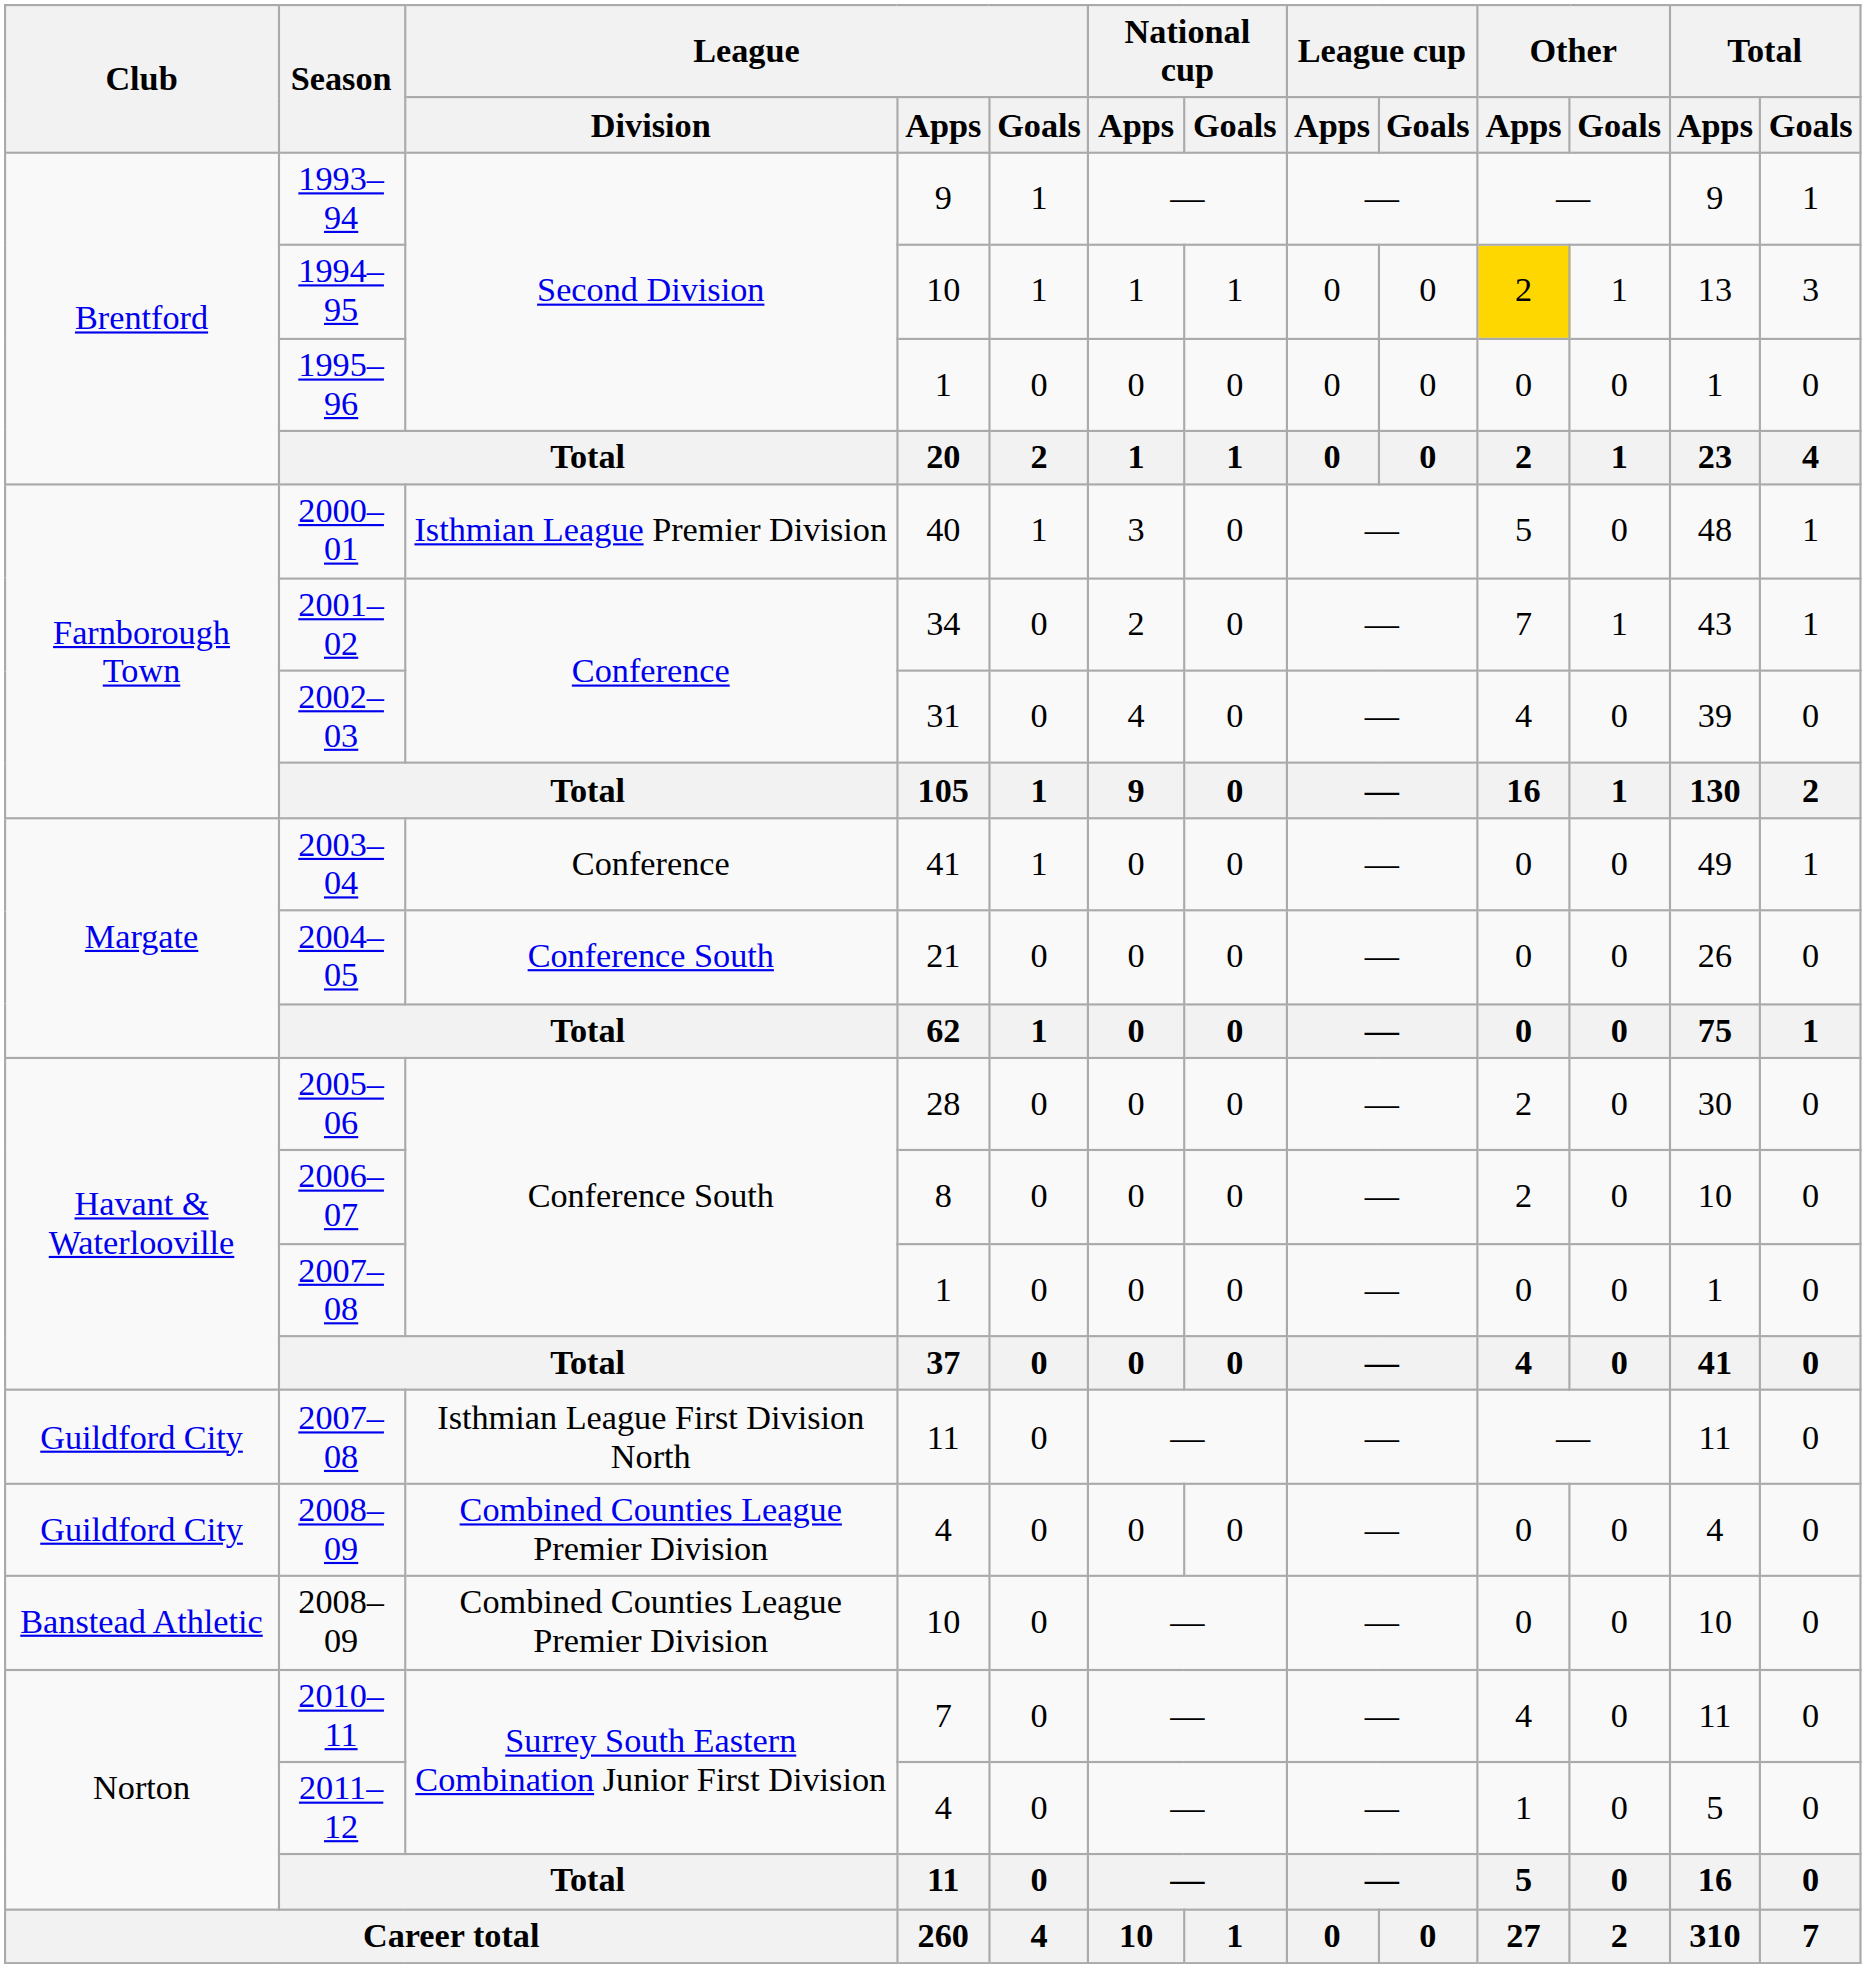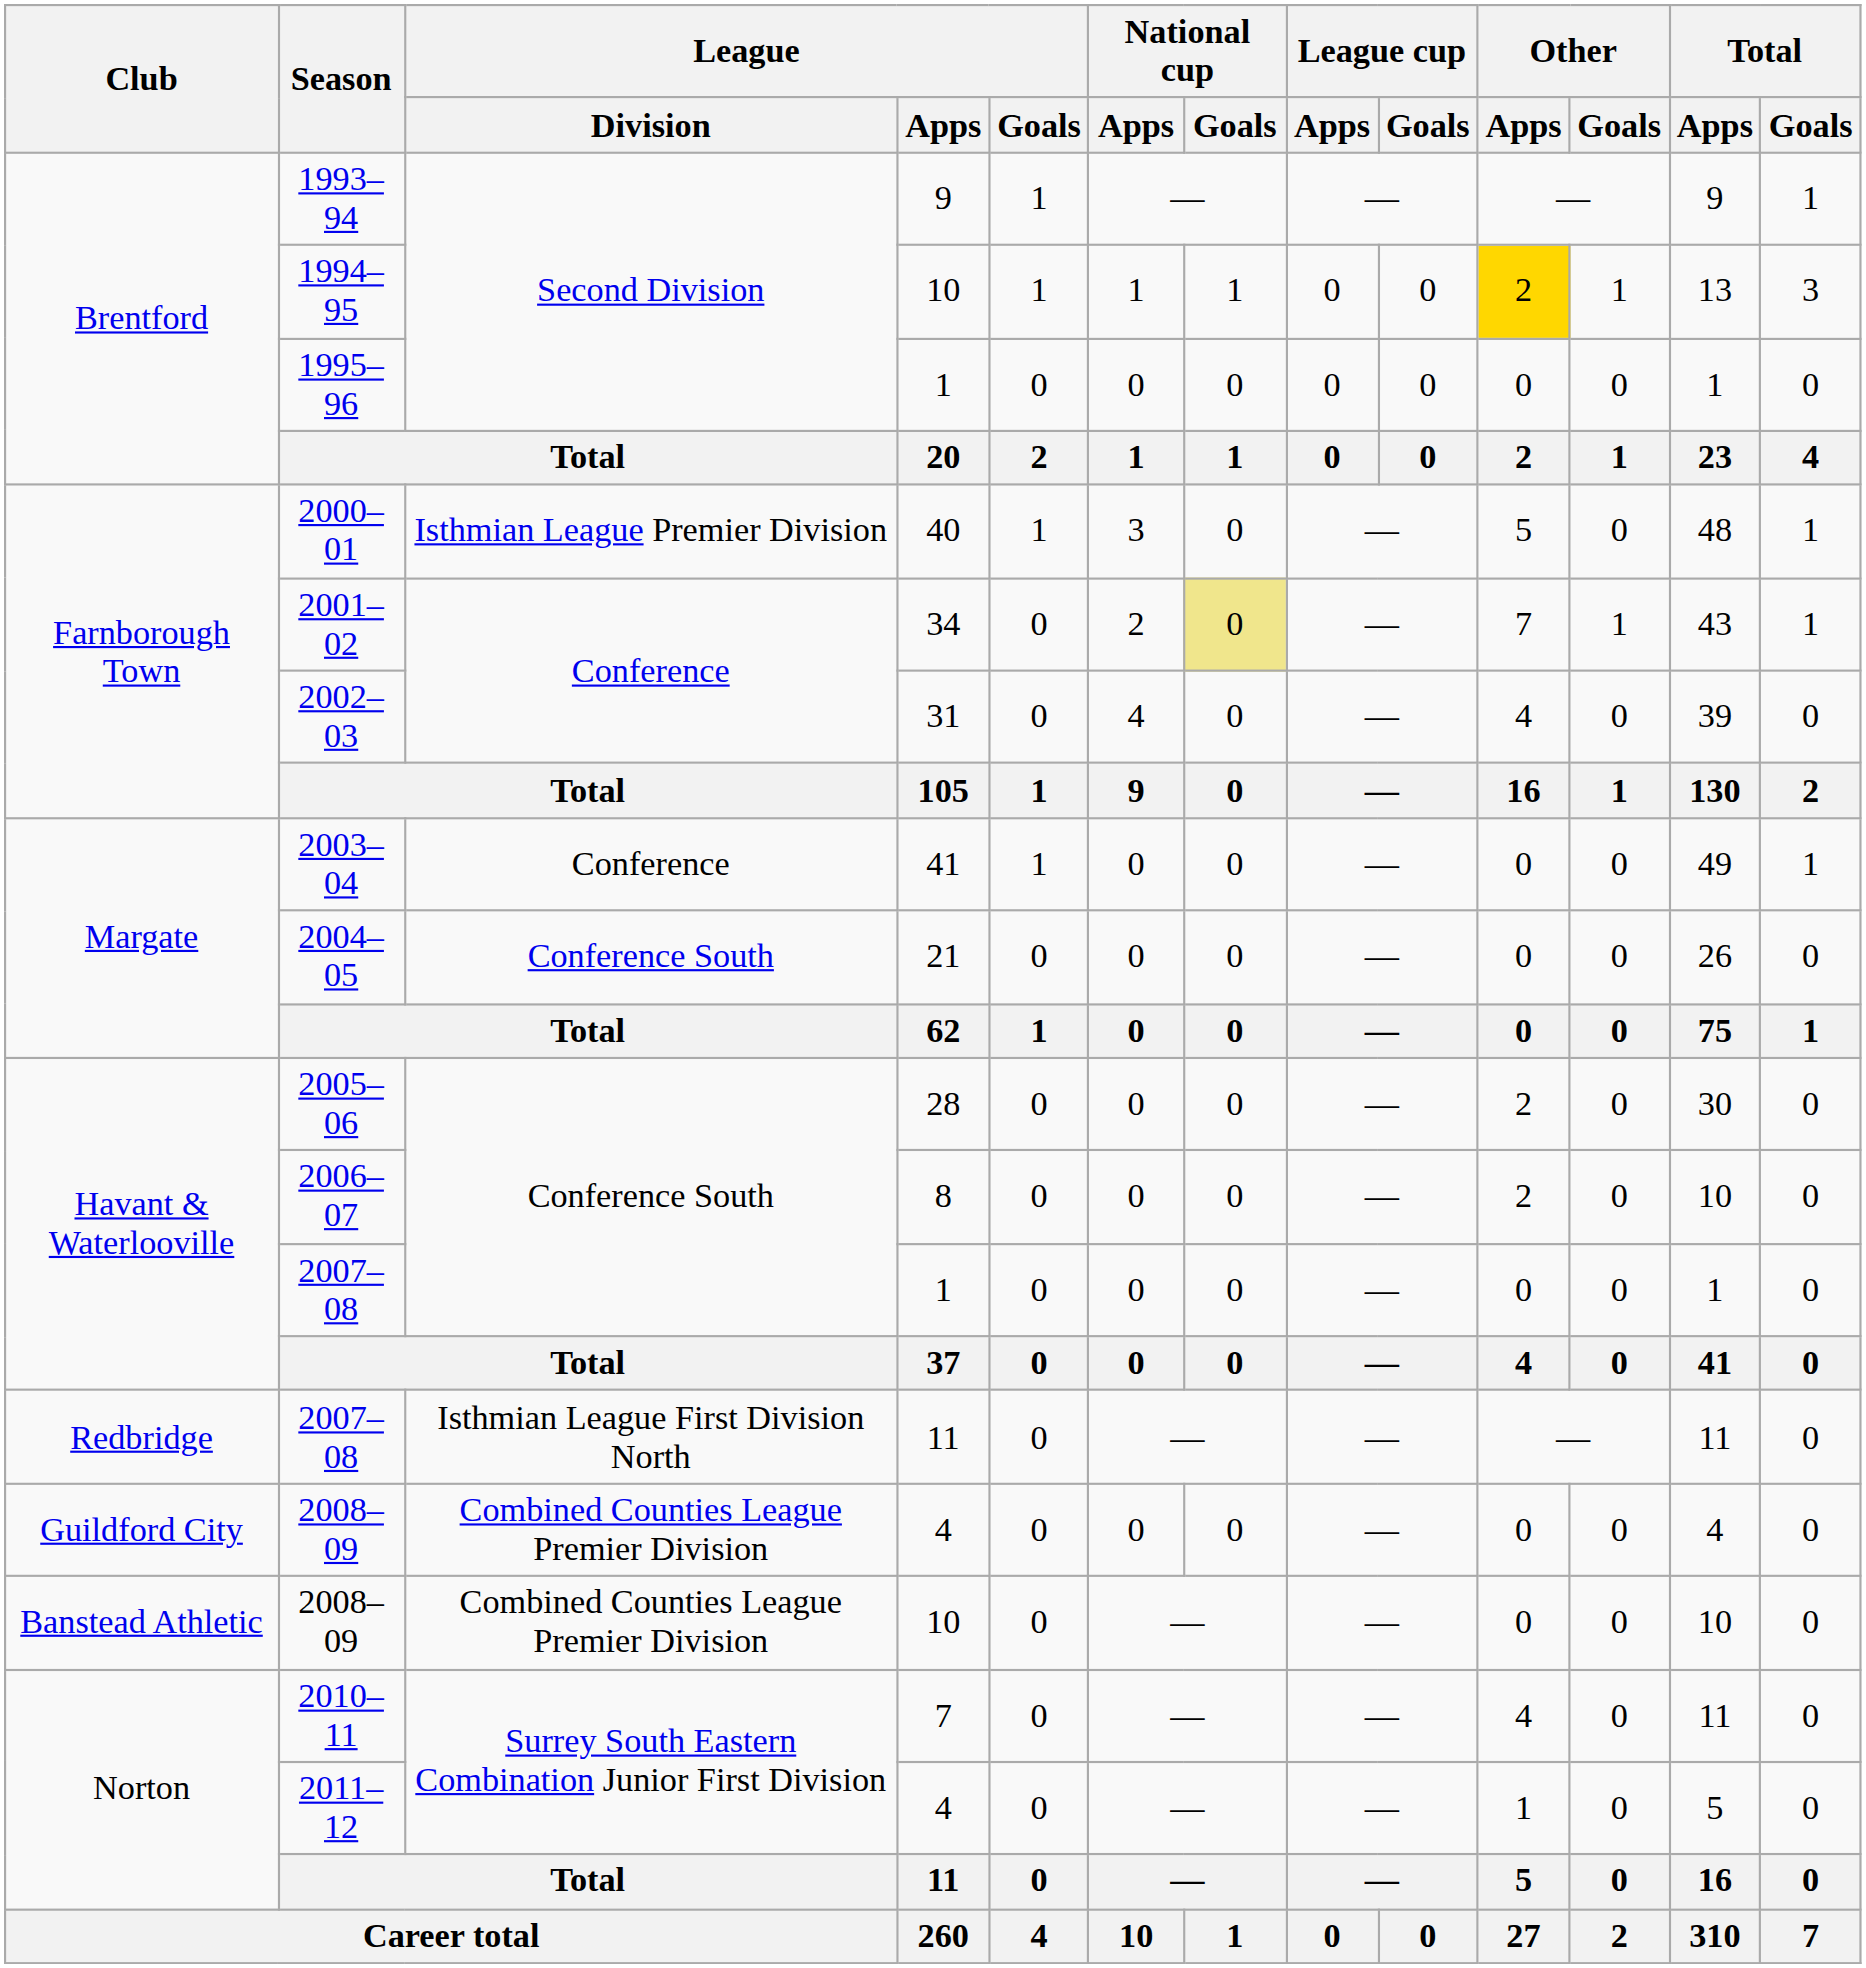 <table class="wikitable" style="text-align: center;">
 <tr>
 <th rowspan="2">Club</th>
 <th rowspan="2">Season</th>
 <th colspan="3">League</th>
 <th colspan="2">National cup</th>
 <th colspan="2">League cup</th>
 <th colspan="2">Other</th>
 <th colspan="2">Total</th>
 </tr>
 <tr>
 <th>Division</th>
 <th>Apps</th>
 <th>Goals</th>
 <th>Apps</th>
 <th>Goals</th>
 <th>Apps</th>
 <th>Goals</th>
 <th>Apps</th>
 <th>Goals</th>
 <th>Apps</th>
 <th>Goals</th>
 </tr>
 <tr>
 <td rowspan="4"><a href='#'>Brentford</a></td>
 <td><a href='#'>1993–94</a></td>
 <td rowspan="3"><a href='#'>Second Division</a></td>
 <td>9</td>
 <td>1</td>
 <td colspan="2">—</td>
 <td colspan="2">—</td>
 <td colspan="2">—</td>
 <td>9</td>
 <td>1</td>
 </tr>
 <tr>
 <td><a href='#'>1994–95</a></td>
 <td>10</td>
 <td>1</td>
 <td>1</td>
 <td>1</td>
 <td>0</td>
 <td>0</td>
 <td style="background: gold;">2</td>
 <td>1</td>
 <td>13</td>
 <td>3</td>
 </tr>
 <tr>
 <td><a href='#'>1995–96</a></td>
 <td>1</td>
 <td>0</td>
 <td>0</td>
 <td>0</td>
 <td>0</td>
 <td>0</td>
 <td>0</td>
 <td>0</td>
 <td>1</td>
 <td>0</td>
 </tr>
 <tr>
 <th colspan="2">Total</th>
 <th>20</th>
 <th>2</th>
 <th>1</th>
 <th>1</th>
 <th>0</th>
 <th>0</th>
 <th>2</th>
 <th>1</th>
 <th>23</th>
 <th>4</th>
 </tr>
 <tr>
 <td rowspan="4"><a href='#'>Farnborough Town</a></td>
 <td><a href='#'>2000–01</a></td>
 <td><a href='#'>Isthmian League</a> Premier Division</td>
 <td>40</td>
 <td>1</td>
 <td>3</td>
 <td>0</td>
 <td colspan="2">—</td>
 <td>5</td>
 <td>0</td>
 <td>48</td>
 <td>1</td>
 </tr>
 <tr>
 <td><a href='#'>2001–02</a></td>
 <td rowspan="2"><a href='#'>Conference</a></td>
 <td>34</td>
 <td>0</td>
 <td>2</td>
-<td>0</td>
+<td style="background: khaki;">0</td>
 <td colspan="2">—</td>
 <td>7</td>
 <td>1</td>
 <td>43</td>
 <td>1</td>
 </tr>
 <tr>
 <td><a href='#'>2002–03</a></td>
 <td>31</td>
 <td>0</td>
 <td>4</td>
 <td>0</td>
 <td colspan="2">—</td>
 <td>4</td>
 <td>0</td>
 <td>39</td>
 <td>0</td>
 </tr>
 <tr>
 <th colspan="2">Total</th>
 <th>105</th>
 <th>1</th>
 <th>9</th>
 <th>0</th>
 <th colspan="2">—</th>
 <th>16</th>
 <th>1</th>
 <th>130</th>
 <th>2</th>
 </tr>
 <tr>
 <td rowspan="3"><a href='#'>Margate</a></td>
 <td><a href='#'>2003–04</a></td>
 <td>Conference</td>
 <td>41</td>
 <td>1</td>
 <td>0</td>
 <td>0</td>
 <td colspan="2">—</td>
 <td>0</td>
 <td>0</td>
 <td>49</td>
 <td>1</td>
 </tr>
 <tr>
 <td><a href='#'>2004–05</a></td>
 <td><a href='#'>Conference South</a></td>
 <td>21</td>
 <td>0</td>
 <td>0</td>
 <td>0</td>
 <td colspan="2">—</td>
 <td>0</td>
 <td>0</td>
 <td>26</td>
 <td>0</td>
 </tr>
 <tr>
 <th colspan="2">Total</th>
 <th>62</th>
 <th>1</th>
 <th>0</th>
 <th>0</th>
 <th colspan="2">—</th>
 <th>0</th>
 <th>0</th>
 <th>75</th>
 <th>1</th>
 </tr>
 <tr>
 <td rowspan="4"><a href='#'>Havant & Waterlooville</a></td>
 <td><a href='#'>2005–06</a></td>
 <td rowspan="3">Conference South</td>
 <td>28</td>
 <td>0</td>
 <td>0</td>
 <td>0</td>
 <td colspan="2">—</td>
 <td>2</td>
 <td>0</td>
 <td>30</td>
 <td>0</td>
 </tr>
 <tr>
 <td><a href='#'>2006–07</a></td>
 <td>8</td>
 <td>0</td>
 <td>0</td>
 <td>0</td>
 <td colspan="2">—</td>
 <td>2</td>
 <td>0</td>
 <td>10</td>
 <td>0</td>
 </tr>
 <tr>
 <td><a href='#'>2007–08</a></td>
 <td>1</td>
 <td>0</td>
 <td>0</td>
 <td>0</td>
 <td colspan="2">—</td>
 <td>0</td>
 <td>0</td>
 <td>1</td>
 <td>0</td>
 </tr>
 <tr>
 <th colspan="2">Total</th>
 <th>37</th>
 <th>0</th>
 <th>0</th>
 <th>0</th>
 <th colspan="2">—</th>
 <th>4</th>
 <th>0</th>
 <th>41</th>
 <th>0</th>
 </tr>
 <tr>
-<td><a href='#'>Guildford City</a></td>
+<td><a href='#'>Redbridge</a></td>
 <td><a href='#'>2007–08</a></td>
 <td>Isthmian League First Division North</td>
 <td>11</td>
 <td>0</td>
 <td colspan="2">—</td>
 <td colspan="2">—</td>
 <td colspan="2">—</td>
 <td>11</td>
 <td>0</td>
 </tr>
 <tr>
 <td><a href='#'>Guildford City</a></td>
 <td><a href='#'>2008–09</a></td>
 <td><a href='#'>Combined Counties League</a> Premier Division</td>
 <td>4</td>
 <td>0</td>
 <td>0</td>
 <td>0</td>
 <td colspan="2">—</td>
 <td>0</td>
 <td>0</td>
 <td>4</td>
 <td>0</td>
 </tr>
 <tr>
 <td><a href='#'>Banstead Athletic</a></td>
 <td>2008–09</td>
 <td>Combined Counties League Premier Division</td>
 <td>10</td>
 <td>0</td>
 <td colspan="2">—</td>
 <td colspan="2">—</td>
 <td>0</td>
 <td>0</td>
 <td>10</td>
 <td>0</td>
 </tr>
 <tr>
 <td rowspan="3">Norton</td>
 <td><a href='#'>2010–11</a></td>
 <td rowspan="2"><a href='#'>Surrey South Eastern Combination</a> Junior First Division</td>
 <td>7</td>
 <td>0</td>
 <td colspan="2">—</td>
 <td colspan="2">—</td>
 <td>4</td>
 <td>0</td>
 <td>11</td>
 <td>0</td>
 </tr>
 <tr>
 <td><a href='#'>2011–12</a></td>
 <td>4</td>
 <td>0</td>
 <td colspan="2">—</td>
 <td colspan="2">—</td>
 <td>1</td>
 <td>0</td>
 <td>5</td>
 <td>0</td>
 </tr>
 <tr>
 <th colspan="2">Total</th>
 <th>11</th>
 <th>0</th>
 <th colspan="2">—</th>
 <th colspan="2">—</th>
 <th>5</th>
 <th>0</th>
 <th>16</th>
 <th>0</th>
 </tr>
 <tr>
 <th colspan="3">Career total</th>
 <th>260</th>
 <th>4</th>
 <th>10</th>
 <th>1</th>
 <th>0</th>
 <th>0</th>
 <th>27</th>
 <th>2</th>
 <th>310</th>
 <th>7</th>
 </tr>
 </table>
